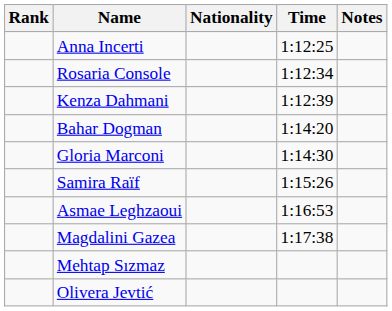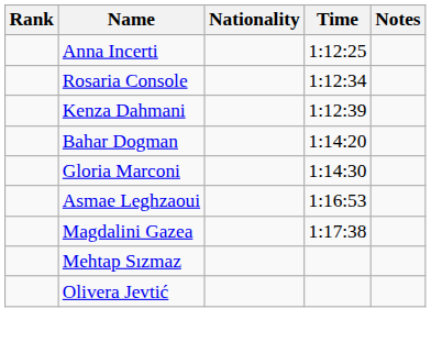 <table class="wikitable sortable" style="text-align:center">
 <tr>
 <th>Rank</th>
 <th>Name</th>
 <th>Nationality</th>
 <th>Time</th>
 <th>Notes</th>
 </tr>
 <tr>
 <td></td>
 <td align=left><a href='#'>Anna Incerti</a></td>
 <td align=left></td>
 <td>1:12:25</td>
 <td></td>
 </tr>
 <tr>
 <td></td>
 <td align=left><a href='#'>Rosaria Console</a></td>
 <td align=left></td>
 <td>1:12:34</td>
 <td></td>
 </tr>
 <tr>
 <td></td>
 <td align=left><a href='#'>Kenza Dahmani</a></td>
 <td align=left></td>
 <td>1:12:39</td>
 <td></td>
 </tr>
 <tr>
 <td></td>
 <td align=left><a href='#'>Bahar Dogman</a></td>
 <td align=left></td>
 <td>1:14:20</td>
 <td></td>
 </tr>
 <tr>
 <td></td>
 <td align=left><a href='#'>Gloria Marconi</a></td>
 <td align=left></td>
 <td>1:14:30</td>
 <td></td>
 </tr>
 <tr>
 <td></td>
-<td align=left><a href='#'>Samira Raïf</a></td>
-<td align=left></td>
-<td>1:15:26</td>
-<td></td>
-</tr>
-<tr>
-<td></td>
 <td align=left><a href='#'>Asmae Leghzaoui</a></td>
 <td align=left></td>
 <td>1:16:53</td>
 <td></td>
 </tr>
 <tr>
 <td></td>
 <td align=left><a href='#'>Magdalini Gazea</a></td>
 <td align=left></td>
 <td>1:17:38</td>
 <td></td>
 </tr>
 <tr>
 <td></td>
 <td align=left><a href='#'>Mehtap Sızmaz</a></td>
 <td align=left></td>
 <td></td>
 <td></td>
 </tr>
 <tr>
 <td></td>
 <td align=left><a href='#'>Olivera Jevtić</a></td>
 <td align=left></td>
 <td></td>
 <td></td>
 </tr>
 </table>
